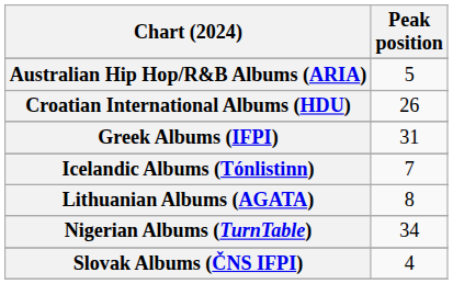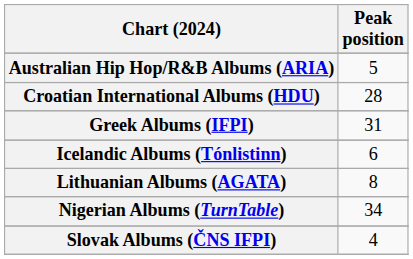 <table class="wikitable sortable plainrowheaders" style="text-align:center">
 <tr>
 <th scope="col">Chart (2024)</th>
 <th scope="col">Peak<br>position</th>
 </tr>
 <tr>
 </tr>
 <tr>
 <th scope="row">Australian Hip Hop/R&B Albums (<a href='#'>ARIA</a>)</th>
 <td>5</td>
 </tr>
 <tr>
 </tr>
 <tr>
 </tr>
 <tr>
 </tr>
 <tr>
 </tr>
 <tr>
 <th scope="row">Croatian International Albums (<a href='#'>HDU</a>)</th>
-<td>26</td>
+<td>28</td>
 </tr>
 <tr>
 </tr>
 <tr>
 </tr>
 <tr>
 </tr>
 <tr>
 </tr>
 <tr>
 </tr>
 <tr>
 </tr>
 <tr>
 <th scope="row">Greek Albums (<a href='#'>IFPI</a>)</th>
 <td>31</td>
 </tr>
 <tr>
 </tr>
 <tr>
 <th scope="row">Icelandic Albums (<a href='#'>Tónlistinn</a>)</th>
-<td>7</td>
+<td>6</td>
 </tr>
 <tr>
 </tr>
 <tr>
 </tr>
 <tr>
 <th scope="row">Lithuanian Albums (<a href='#'>AGATA</a>)</th>
 <td>8</td>
 </tr>
 <tr>
 </tr>
 <tr>
 <th scope="row">Nigerian Albums (<a href='#'><em>TurnTable</em></a>)</th>
 <td>34</td>
 </tr>
 <tr>
 </tr>
 <tr>
 </tr>
 <tr>
 </tr>
 <tr>
 <th scope="row">Slovak Albums (<a href='#'>ČNS IFPI</a>)</th>
 <td>4</td>
 </tr>
 <tr>
 </tr>
 <tr>
 </tr>
 <tr>
 </tr>
 <tr>
 </tr>
 <tr>
 </tr>
 <tr>
 </tr>
 </table>
